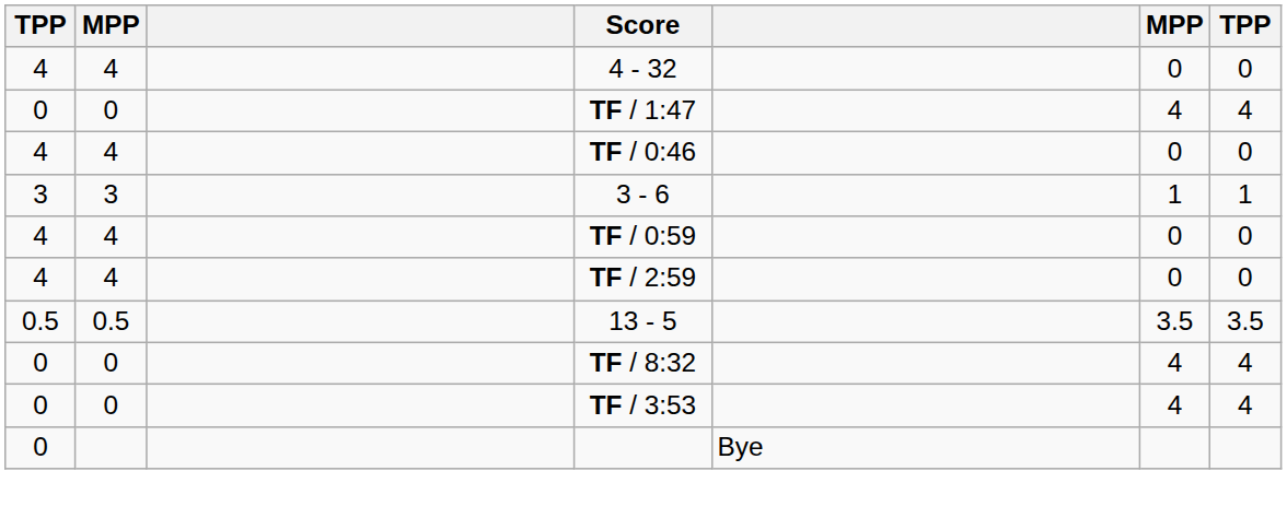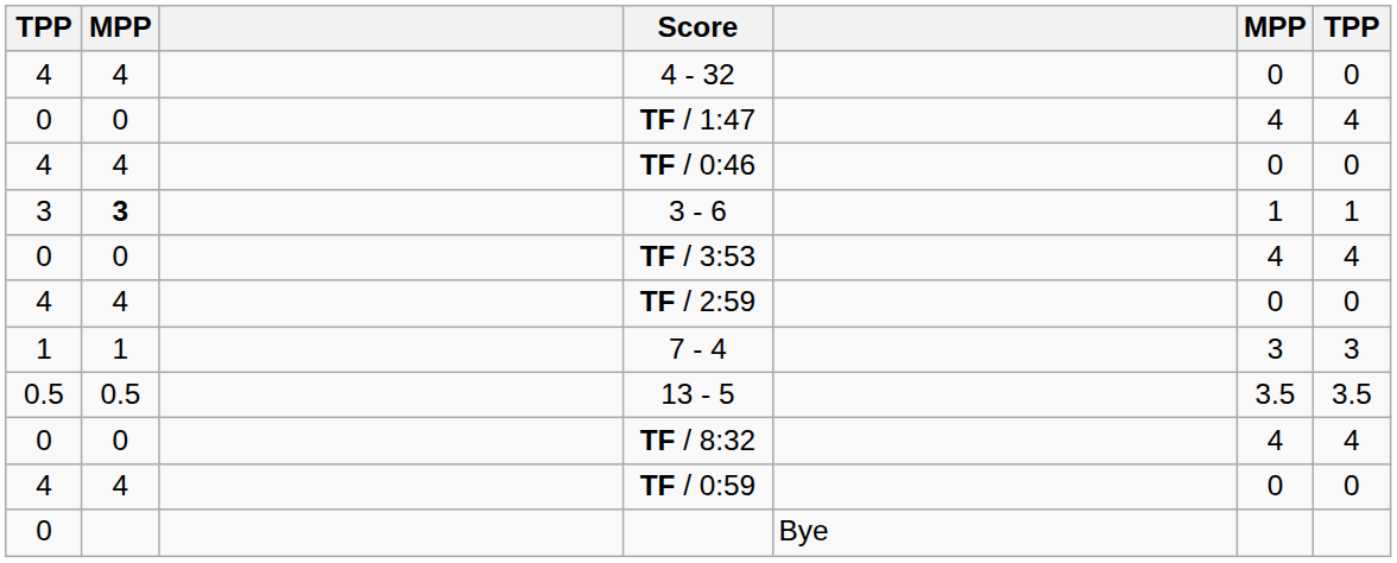 <table class="wikitable" style="text-align: center;" |>
 <tr>
 <th width="35">TPP</th>
 <th width="35">MPP</th>
 <th width="250"></th>
 <th width="75">Score</th>
 <th width="250"></th>
 <th width="35">MPP</th>
 <th width="35">TPP</th>
 </tr>
 <tr>
 <td>4</td>
 <td>4</td>
 <td style="text-align:left;"></td>
 <td>4 - 32</td>
 <td style="text-align:left;"><strong></strong></td>
 <td>0</td>
 <td>0</td>
 </tr>
 <tr>
 <td>0</td>
 <td>0</td>
 <td style="text-align:left;"><strong></strong></td>
 <td><strong>TF</strong> / 1:47</td>
 <td style="text-align:left;"></td>
 <td>4</td>
 <td>4</td>
 </tr>
 <tr>
 <td>4</td>
 <td>4</td>
 <td style="text-align:left;"></td>
 <td><strong>TF</strong> / 0:46</td>
 <td style="text-align:left;"><strong></strong></td>
 <td>0</td>
 <td>0</td>
 </tr>
 <tr>
 <td>3</td>
-<td>3</td>
+<td><strong>3</strong></td>
 <td style="text-align:left;"></td>
 <td>3 - 6</td>
 <td style="text-align:left;"><strong></strong></td>
 <td>1</td>
 <td>1</td>
 </tr>
 <tr>
+<td>0</td>
+<td>0</td>
+<td style="text-align:left;"><strong></strong></td>
+<td><strong>TF</strong> / 3:53</td>
+<td style="text-align:left;"></td>
 <td>4</td>
 <td>4</td>
-<td style="text-align:left;"></td>
-<td><strong>TF</strong> / 0:59</td>
-<td style="text-align:left;"><strong></strong></td>
-<td>0</td>
-<td>0</td>
 </tr>
 <tr>
 <td>4</td>
 <td>4</td>
 <td style="text-align:left;"></td>
 <td><strong>TF</strong> / 2:59</td>
 <td style="text-align:left;"><strong></strong></td>
 <td>0</td>
 <td>0</td>
+</tr>
+<tr>
+<td>1</td>
+<td>1</td>
+<td style="text-align:left;"><strong></strong></td>
+<td>7 - 4</td>
+<td style="text-align:left;"></td>
+<td>3</td>
+<td>3</td>
 </tr>
 <tr>
 <td>0.5</td>
 <td>0.5</td>
 <td style="text-align:left;"><strong></strong></td>
 <td>13 - 5</td>
 <td style="text-align:left;"></td>
 <td>3.5</td>
 <td>3.5</td>
 </tr>
 <tr>
 <td>0</td>
 <td>0</td>
 <td style="text-align:left;"><strong></strong></td>
 <td><strong>TF</strong> / 8:32</td>
 <td style="text-align:left;"></td>
 <td>4</td>
 <td>4</td>
 </tr>
 <tr>
+<td>4</td>
+<td>4</td>
+<td style="text-align:left;"></td>
+<td><strong>TF</strong> / 0:59</td>
+<td style="text-align:left;"><strong></strong></td>
 <td>0</td>
 <td>0</td>
-<td style="text-align:left;"><strong></strong></td>
-<td><strong>TF</strong> / 3:53</td>
-<td style="text-align:left;"></td>
-<td>4</td>
-<td>4</td>
 </tr>
 <tr>
 <td>0</td>
 <td></td>
 <td style="text-align:left;"><strong></strong></td>
 <td></td>
 <td style="text-align:left;">Bye</td>
 <td></td>
 <td></td>
 </tr>
 </table>
